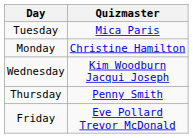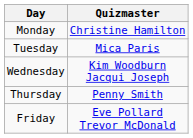 <table class="wikitable" border="1" style="text-align:center;">
 <tr>
 <th>Day</th>
 <th>Quizmaster</th>
 </tr>
 <tr>
+<td>Monday</td>
+<td><a href='#'>Christine Hamilton</a></td>
+</tr>
+<tr>
 <td>Tuesday</td>
 <td><a href='#'>Mica Paris</a></td>
-</tr>
-<tr>
-<td>Monday</td>
-<td><a href='#'>Christine Hamilton</a></td>
 </tr>
 <tr>
 <td>Wednesday</td>
 <td><a href='#'>Kim Woodburn</a><br><a href='#'>Jacqui Joseph</a></td>
 </tr>
 <tr>
 <td>Thursday</td>
 <td><a href='#'>Penny Smith</a></td>
 </tr>
 <tr>
 <td>Friday</td>
 <td><a href='#'>Eve Pollard</a><br><a href='#'>Trevor McDonald</a></td>
 </tr>
 </table>
